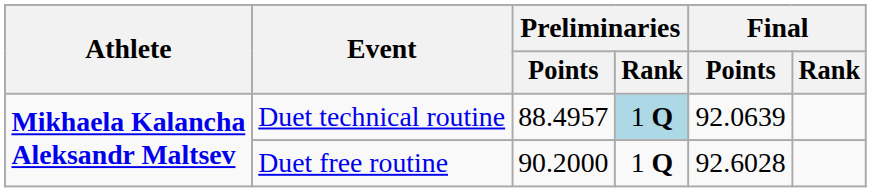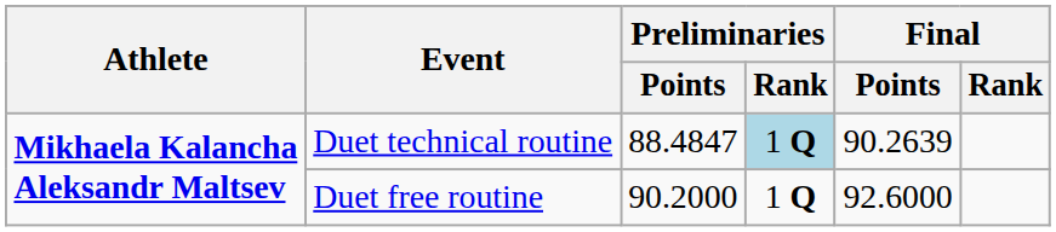 <table class=wikitable style="font-size:90%">
 <tr>
 <th rowspan="2">Athlete</th>
 <th rowspan="2">Event</th>
 <th colspan="2">Preliminaries</th>
 <th colspan="2">Final</th>
 </tr>
 <tr style="font-size:95%">
 <th>Points</th>
 <th>Rank</th>
 <th>Points</th>
 <th>Rank</th>
 </tr>
 <tr align=center>
 <td align=left rowspan=2><strong><a href='#'>Mikhaela Kalancha</a><br><a href='#'>Aleksandr Maltsev</a></strong></td>
 <td align=left><a href='#'>Duet technical routine</a></td>
-<td>88.4957</td>
+<td>88.4847</td>
 <td style="background: lightblue;">1 <strong>Q</strong></td>
-<td>92.0639</td>
+<td>90.2639</td>
 <td></td>
 </tr>
 <tr align=center>
 <td align=left><a href='#'>Duet free routine</a></td>
 <td>90.2000</td>
 <td>1 <strong>Q</strong></td>
-<td>92.6028</td>
+<td>92.6000</td>
 <td></td>
 </tr>
 </table>
